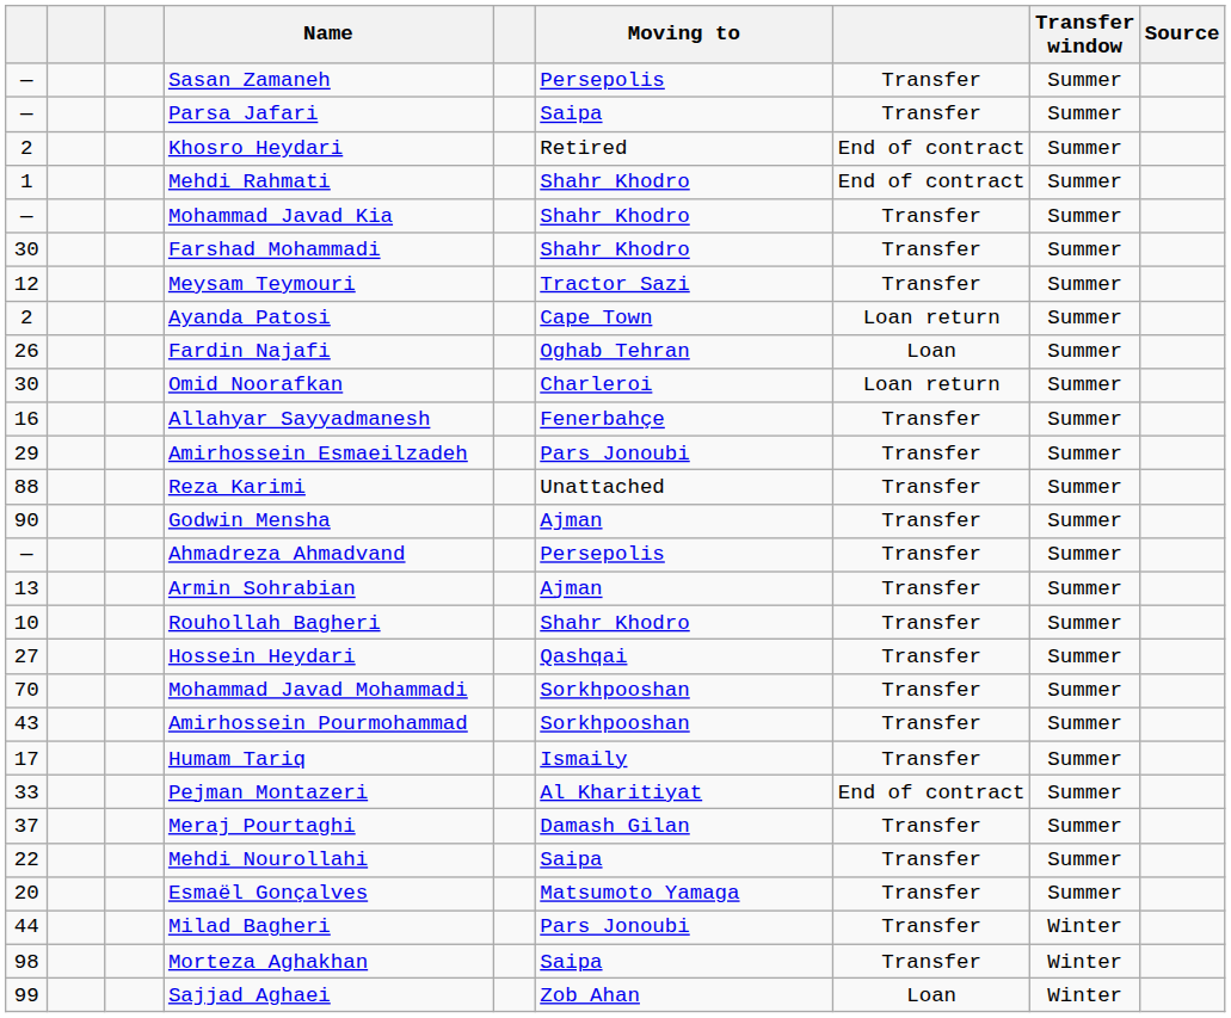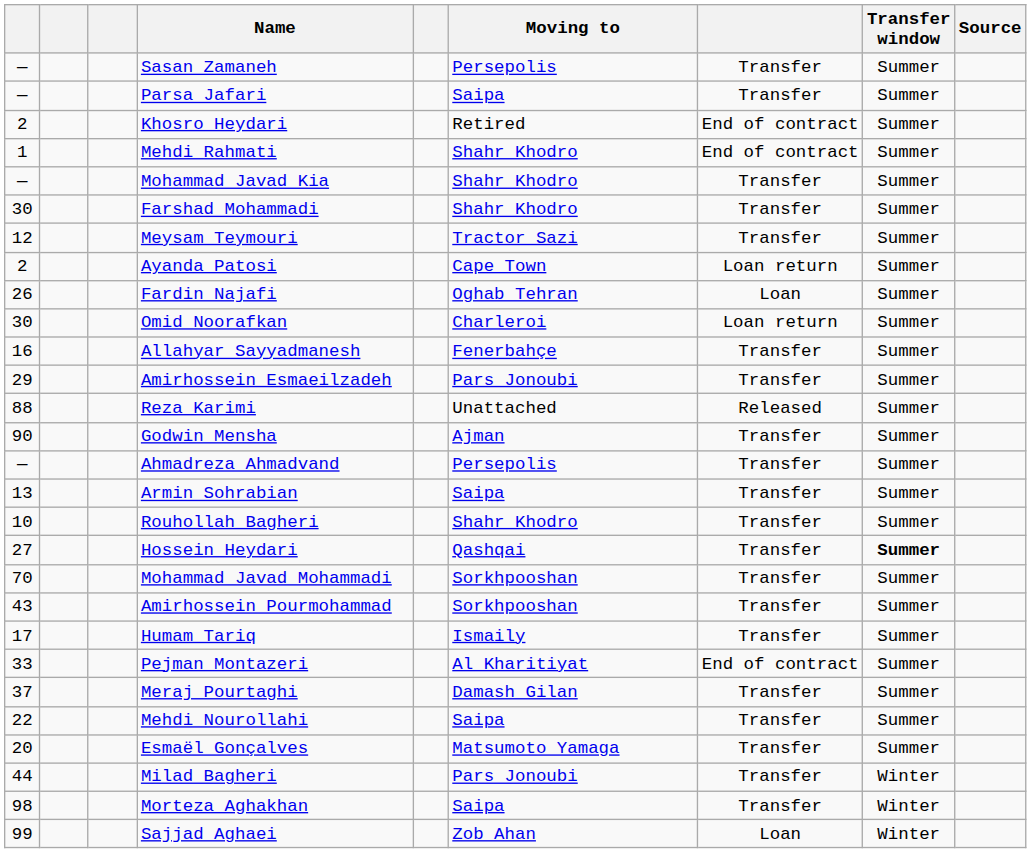 <table class="wikitable sortable">
 <tr>
 <th style="width:20px;"></th>
 <th style="width:30px;"></th>
 <th style="width:30px;"></th>
 <th style="width:200px;">Name</th>
 <th style="width:20px;"></th>
 <th style="width:180px;">Moving to</th>
 <th></th>
 <th Transfer window>Transfer<br>window</th>
 <th style="width:20px;" class="unsortable">Source</th>
 </tr>
 <tr>
 <td align=center>—</td>
 <td align=center></td>
 <td align=center></td>
 <td><a href='#'>Sasan Zamaneh</a></td>
 <td align=center></td>
 <td><a href='#'>Persepolis</a></td>
 <td align=center>Transfer</td>
 <td align=center>Summer</td>
 <td align=center></td>
 </tr>
 <tr>
 <td align=center>—</td>
 <td align=center></td>
 <td align=center></td>
 <td><a href='#'>Parsa Jafari</a></td>
 <td align=center></td>
 <td><a href='#'>Saipa</a></td>
 <td align=center>Transfer</td>
 <td align=center>Summer</td>
 <td align=center></td>
 </tr>
 <tr>
 <td align=center>2</td>
 <td align=center></td>
 <td align=center></td>
 <td><a href='#'>Khosro Heydari</a></td>
 <td align=center></td>
 <td>Retired</td>
 <td align=center>End of contract</td>
 <td align=center>Summer</td>
 <td align=center></td>
 </tr>
 <tr>
 <td align=center>1</td>
 <td align=center></td>
 <td align=center></td>
 <td><a href='#'>Mehdi Rahmati</a></td>
 <td align=center></td>
 <td><a href='#'>Shahr Khodro</a></td>
 <td align=center>End of contract</td>
 <td align=center>Summer</td>
 <td align=center></td>
 </tr>
 <tr>
 <td align=center>—</td>
 <td align=center></td>
 <td align=center></td>
 <td><a href='#'>Mohammad Javad Kia</a></td>
 <td align=center></td>
 <td><a href='#'>Shahr Khodro</a></td>
 <td align=center>Transfer</td>
 <td align=center>Summer</td>
 <td align=center></td>
 </tr>
 <tr>
 <td align=center>30</td>
 <td align=center></td>
 <td align=center></td>
 <td><a href='#'>Farshad Mohammadi</a></td>
 <td align=center></td>
 <td><a href='#'>Shahr Khodro</a></td>
 <td align=center>Transfer</td>
 <td align=center>Summer</td>
 <td align=center></td>
 </tr>
 <tr>
 <td align=center>12</td>
 <td align=center></td>
 <td align=center></td>
 <td><a href='#'>Meysam Teymouri</a></td>
 <td align=center></td>
 <td><a href='#'>Tractor Sazi</a></td>
 <td align=center>Transfer</td>
 <td align=center>Summer</td>
 <td align=center></td>
 </tr>
 <tr>
 <td align=center>2</td>
 <td align=center></td>
 <td align=center></td>
 <td><a href='#'>Ayanda Patosi</a></td>
 <td align=center></td>
 <td> <a href='#'>Cape Town</a></td>
 <td align=center>Loan return</td>
 <td align=center>Summer</td>
 <td align=center></td>
 </tr>
 <tr>
 <td align=center>26</td>
 <td align=center></td>
 <td align=center></td>
 <td><a href='#'>Fardin Najafi</a></td>
 <td align=center></td>
 <td><a href='#'>Oghab Tehran</a></td>
 <td align=center>Loan</td>
 <td align=center>Summer</td>
 <td align=center></td>
 </tr>
 <tr>
 <td align=center>30</td>
 <td align=center></td>
 <td align=center></td>
 <td><a href='#'>Omid Noorafkan</a></td>
 <td align=center></td>
 <td> <a href='#'>Charleroi</a></td>
 <td align=center>Loan return</td>
 <td align=center>Summer</td>
 <td align=center></td>
 </tr>
 <tr>
 <td align=center>16</td>
 <td align=center></td>
 <td align=center></td>
 <td><a href='#'>Allahyar Sayyadmanesh</a></td>
 <td align=center></td>
 <td> <a href='#'>Fenerbahçe</a></td>
 <td align=center>Transfer</td>
 <td align=center>Summer</td>
 <td align=center></td>
 </tr>
 <tr>
 <td align=center>29</td>
 <td align=center></td>
 <td align=center></td>
 <td><a href='#'>Amirhossein Esmaeilzadeh</a></td>
 <td align=center></td>
 <td><a href='#'>Pars Jonoubi</a></td>
 <td align=center>Transfer</td>
 <td align=center>Summer</td>
 <td align=center></td>
 </tr>
 <tr>
 <td align=center>88</td>
 <td align=center></td>
 <td align=center></td>
 <td><a href='#'>Reza Karimi</a></td>
 <td align=center></td>
 <td>Unattached</td>
-<td align=center>Transfer</td>
+<td align=center>Released</td>
 <td align=center>Summer</td>
 <td align=center></td>
 </tr>
 <tr>
 <td align=center>90</td>
 <td align=center></td>
 <td align=center></td>
 <td><a href='#'>Godwin Mensha</a></td>
 <td align=center></td>
 <td> <a href='#'>Ajman</a></td>
 <td align=center>Transfer</td>
 <td align=center>Summer</td>
 <td align=center></td>
 </tr>
 <tr>
 <td align=center>—</td>
 <td align=center></td>
 <td align=center></td>
 <td><a href='#'>Ahmadreza Ahmadvand</a></td>
 <td align=center></td>
 <td><a href='#'>Persepolis</a></td>
 <td align=center>Transfer</td>
 <td align=center>Summer</td>
 <td align=center></td>
 </tr>
 <tr>
 <td align=center>13</td>
 <td align=center></td>
 <td align=center></td>
 <td><a href='#'>Armin Sohrabian</a></td>
 <td align=center></td>
-<td> <a href='#'>Ajman</a></td>
+<td><a href='#'>Saipa</a></td>
 <td align=center>Transfer</td>
 <td align=center>Summer</td>
 <td align=center></td>
 </tr>
 <tr>
 <td align=center>10</td>
 <td align=center></td>
 <td align=center></td>
 <td><a href='#'>Rouhollah Bagheri</a></td>
 <td align=center></td>
 <td><a href='#'>Shahr Khodro</a></td>
 <td align=center>Transfer</td>
 <td align=center>Summer</td>
 <td align=center></td>
 </tr>
 <tr>
 <td align=center>27</td>
 <td align=center></td>
 <td align=center></td>
 <td><a href='#'>Hossein Heydari</a></td>
 <td align=center></td>
 <td><a href='#'>Qashqai</a></td>
 <td align=center>Transfer</td>
-<td align=center>Summer</td>
+<td align=center><strong>Summer</strong></td>
 <td align=center></td>
 </tr>
 <tr>
 <td align=center>70</td>
 <td align=center></td>
 <td align=center></td>
 <td><a href='#'>Mohammad Javad Mohammadi</a></td>
 <td align=center></td>
 <td><a href='#'>Sorkhpooshan</a></td>
 <td align=center>Transfer</td>
 <td align=center>Summer</td>
 <td align=center></td>
 </tr>
 <tr>
 <td align=center>43</td>
 <td align=center></td>
 <td align=center></td>
 <td><a href='#'>Amirhossein Pourmohammad</a></td>
 <td align=center></td>
 <td><a href='#'>Sorkhpooshan</a></td>
 <td align=center>Transfer</td>
 <td align=center>Summer</td>
 <td align=center></td>
 </tr>
 <tr>
 <td align=center>17</td>
 <td align=center></td>
 <td align=center></td>
 <td><a href='#'>Humam Tariq</a></td>
 <td align=center></td>
 <td> <a href='#'>Ismaily</a></td>
 <td align=center>Transfer</td>
 <td align=center>Summer</td>
 <td align=center></td>
 </tr>
 <tr>
 <td align=center>33</td>
 <td align=center></td>
 <td align=center></td>
 <td><a href='#'>Pejman Montazeri</a></td>
 <td align=center></td>
 <td> <a href='#'>Al Kharitiyat</a></td>
 <td align=center>End of contract</td>
 <td align=center>Summer</td>
 <td align=center></td>
 </tr>
 <tr>
 <td align=center>37</td>
 <td align=center></td>
 <td align=center></td>
 <td><a href='#'>Meraj Pourtaghi</a></td>
 <td align=center></td>
 <td><a href='#'>Damash Gilan</a></td>
 <td align=center>Transfer</td>
 <td align=center>Summer</td>
 <td align=center></td>
 </tr>
 <tr>
 <td align=center>22</td>
 <td align=center></td>
 <td align=center></td>
 <td><a href='#'>Mehdi Nourollahi</a></td>
 <td align=center></td>
 <td><a href='#'>Saipa</a></td>
 <td align=center>Transfer</td>
 <td align=center>Summer</td>
 <td align=center></td>
 </tr>
 <tr>
 <td align=center>20</td>
 <td align=center></td>
 <td align=center></td>
 <td><a href='#'>Esmaël Gonçalves</a></td>
 <td align=center></td>
 <td> <a href='#'>Matsumoto Yamaga</a></td>
 <td align=center>Transfer</td>
 <td align=center>Summer</td>
 <td align=center></td>
 </tr>
 <tr>
 <td align=center>44</td>
 <td align=center></td>
 <td align=center></td>
 <td><a href='#'>Milad Bagheri</a></td>
 <td align=center></td>
 <td><a href='#'>Pars Jonoubi</a></td>
 <td align=center>Transfer</td>
 <td align=center>Winter</td>
 <td align=center></td>
 </tr>
 <tr>
 <td align=center>98</td>
 <td align=center></td>
 <td align=center></td>
 <td><a href='#'>Morteza Aghakhan</a></td>
 <td align=center></td>
 <td><a href='#'>Saipa</a></td>
 <td align=center>Transfer</td>
 <td align=center>Winter</td>
 <td align=center></td>
 </tr>
 <tr>
 <td align=center>99</td>
 <td align=center></td>
 <td align=center></td>
 <td><a href='#'>Sajjad Aghaei</a></td>
 <td align=center></td>
 <td><a href='#'>Zob Ahan</a></td>
 <td align=center>Loan</td>
 <td align=center>Winter</td>
 <td align=center></td>
 </tr>
 </table>
